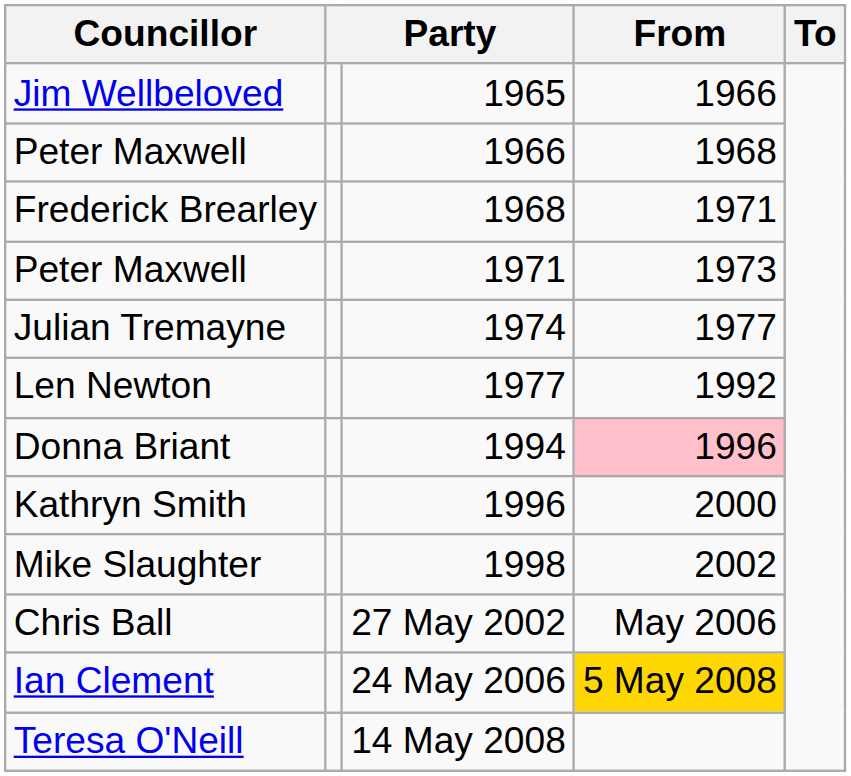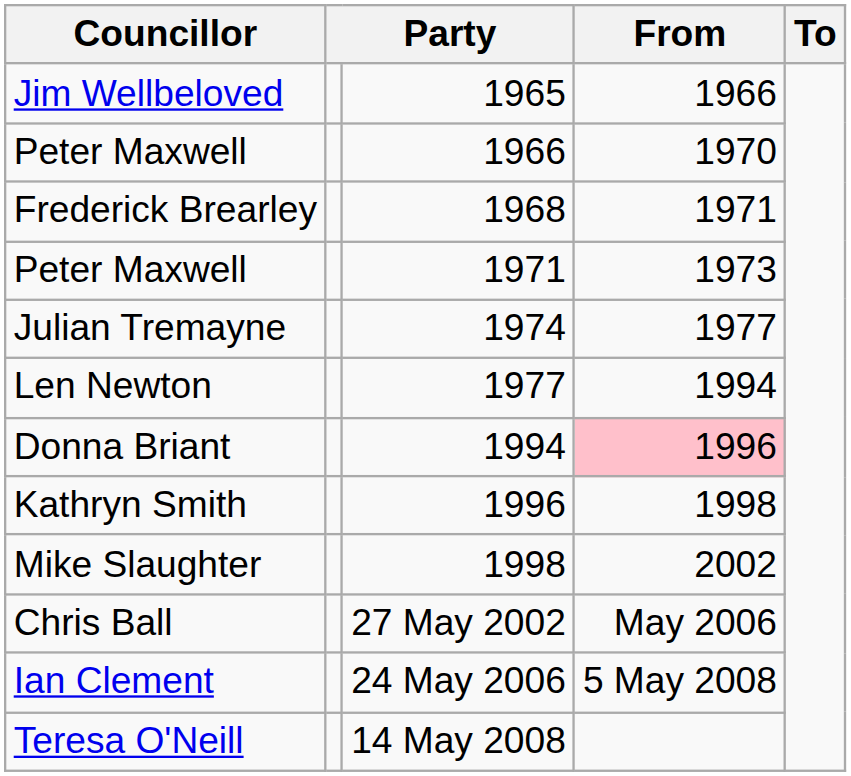 <table class=wikitable>
 <tr>
 <th>Councillor</th>
 <th colspan=2>Party</th>
 <th>From</th>
 <th>To</th>
 </tr>
 <tr>
 <td><a href='#'>Jim Wellbeloved</a></td>
 <td></td>
 <td align=right>1965</td>
 <td align=right>1966</td>
 </tr>
 <tr>
 <td>Peter Maxwell</td>
 <td></td>
 <td align=right>1966</td>
-<td align=right>1968</td>
+<td align=right>1970</td>
 </tr>
 <tr>
 <td>Frederick Brearley</td>
 <td></td>
 <td align=right>1968</td>
 <td align=right>1971</td>
 </tr>
 <tr>
 <td>Peter Maxwell</td>
 <td></td>
 <td align=right>1971</td>
 <td align=right>1973</td>
 </tr>
 <tr>
 <td>Julian Tremayne</td>
 <td></td>
 <td align=right>1974</td>
 <td align=right>1977</td>
 </tr>
 <tr>
 <td>Len Newton</td>
 <td></td>
 <td align=right>1977</td>
-<td align=right>1992</td>
+<td align=right>1994</td>
 </tr>
 <tr>
 <td>Donna Briant</td>
 <td></td>
 <td align=right>1994</td>
 <td align=right style="background: pink;">1996</td>
 </tr>
 <tr>
 <td>Kathryn Smith</td>
 <td></td>
 <td align=right>1996</td>
-<td align=right>2000</td>
+<td align=right>1998</td>
 </tr>
 <tr>
 <td>Mike Slaughter</td>
 <td></td>
 <td align=right>1998</td>
 <td align=right>2002</td>
 </tr>
 <tr>
 <td>Chris Ball</td>
 <td></td>
 <td align=right>27 May 2002</td>
 <td align=right>May 2006</td>
 </tr>
 <tr>
 <td><a href='#'>Ian Clement</a></td>
 <td></td>
 <td align=right>24 May 2006</td>
-<td align=right style="background: gold;">5 May 2008</td>
+<td align=right>5 May 2008</td>
 </tr>
 <tr>
 <td><a href='#'>Teresa O'Neill</a></td>
 <td></td>
 <td align=right>14 May 2008</td>
 <td></td>
 </tr>
 </table>
